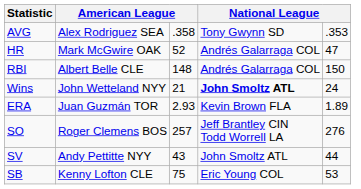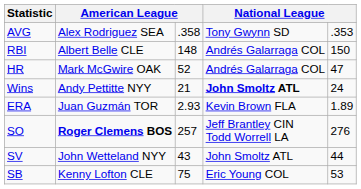 <table class="wikitable">
 <tr>
 <th>Statistic</th>
 <th colspan=2><a href='#'>American League</a></th>
 <th colspan=2><a href='#'>National League</a></th>
 </tr>
 <tr>
 <td><a href='#'>AVG</a></td>
 <td><a href='#'>Alex Rodriguez</a> SEA</td>
 <td>.358</td>
 <td><a href='#'>Tony Gwynn</a> SD</td>
 <td>.353</td>
 </tr>
 <tr>
+<td><a href='#'>RBI</a></td>
+<td><a href='#'>Albert Belle</a> CLE</td>
+<td>148</td>
+<td><a href='#'>Andrés Galarraga</a> COL</td>
+<td>150</td>
+</tr>
+<tr>
 <td><a href='#'>HR</a></td>
 <td><a href='#'>Mark McGwire</a> OAK</td>
 <td>52</td>
 <td><a href='#'>Andrés Galarraga</a> COL</td>
 <td>47</td>
 </tr>
 <tr>
-<td><a href='#'>RBI</a></td>
-<td><a href='#'>Albert Belle</a> CLE</td>
-<td>148</td>
-<td><a href='#'>Andrés Galarraga</a> COL</td>
-<td>150</td>
-</tr>
-<tr>
 <td><a href='#'>Wins</a></td>
-<td><a href='#'>John Wetteland</a> NYY</td>
+<td><a href='#'>Andy Pettitte</a> NYY</td>
 <td>21</td>
 <td><strong><a href='#'>John Smoltz</a> ATL</strong></td>
 <td>24</td>
 </tr>
 <tr>
 <td><a href='#'>ERA</a></td>
 <td><a href='#'>Juan Guzmán</a> TOR</td>
 <td>2.93</td>
 <td><a href='#'>Kevin Brown</a> FLA</td>
 <td>1.89</td>
 </tr>
 <tr>
 <td><a href='#'>SO</a></td>
-<td><a href='#'>Roger Clemens</a> BOS</td>
+<td><strong><a href='#'>Roger Clemens</a> BOS</strong></td>
 <td>257</td>
 <td><a href='#'>Jeff Brantley</a> CIN<br><a href='#'>Todd Worrell</a> LA</td>
 <td>276</td>
 </tr>
 <tr>
 <td><a href='#'>SV</a></td>
-<td><a href='#'>Andy Pettitte</a> NYY</td>
+<td><a href='#'>John Wetteland</a> NYY</td>
 <td>43</td>
 <td><a href='#'>John Smoltz</a> ATL</td>
 <td>44</td>
 </tr>
 <tr>
 <td><a href='#'>SB</a></td>
 <td><a href='#'>Kenny Lofton</a> CLE</td>
 <td>75</td>
 <td><a href='#'>Eric Young</a> COL</td>
 <td>53</td>
 </tr>
 </table>
